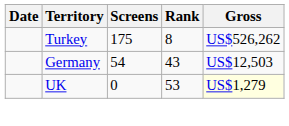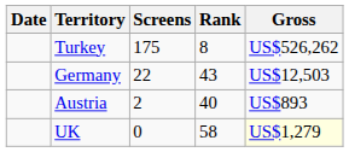 <table class="wikitable sortable" align="center" style="margin:auto;">
 <tr>
 <th>Date</th>
 <th>Territory</th>
 <th>Screens</th>
 <th>Rank</th>
 <th>Gross</th>
 </tr>
 <tr>
 <td></td>
 <td><a href='#'>Turkey</a></td>
 <td>175</td>
 <td>8</td>
 <td><a href='#'>US$</a>526,262</td>
 </tr>
 <tr>
 <td></td>
 <td><a href='#'>Germany</a></td>
-<td>54</td>
+<td>22</td>
 <td>43</td>
 <td><a href='#'>US$</a>12,503</td>
 </tr>
 <tr>
 <td></td>
+<td><a href='#'>Austria</a></td>
+<td>2</td>
+<td>40</td>
+<td><a href='#'>US$</a>893</td>
+</tr>
+<tr>
+<td></td>
 <td><a href='#'>UK</a></td>
 <td>0</td>
-<td>53</td>
+<td>58</td>
 <td style="background: lightyellow;"><a href='#'>US$</a>1,279</td>
 </tr>
 </table>
